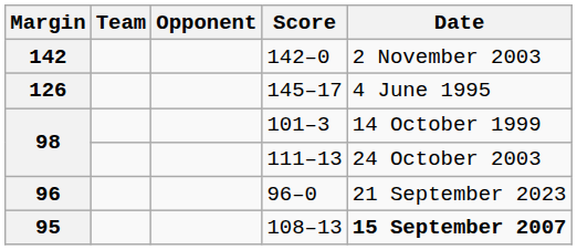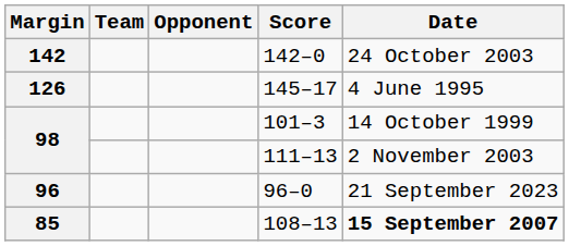 <table class="wikitable">
 <tr>
 <th>Margin</th>
 <th>Team</th>
 <th>Opponent</th>
 <th>Score</th>
 <th>Date</th>
 </tr>
 <tr>
 <th>142</th>
 <td></td>
 <td></td>
 <td>142–0</td>
-<td>2 November 2003</td>
+<td>24 October 2003</td>
 </tr>
 <tr>
 <th>126</th>
 <td></td>
 <td></td>
 <td>145–17</td>
 <td>4 June 1995</td>
 </tr>
 <tr>
 <th rowspan="2">98</th>
 <td></td>
 <td></td>
 <td>101–3</td>
 <td>14 October 1999</td>
 </tr>
 <tr>
 <td></td>
 <td></td>
 <td>111–13</td>
-<td>24 October 2003</td>
+<td>2 November 2003</td>
 </tr>
 <tr>
 <th>96</th>
 <td></td>
 <td></td>
 <td>96–0</td>
 <td>21 September 2023</td>
 </tr>
 <tr>
-<th>95</th>
+<th>85</th>
 <td></td>
 <td></td>
 <td>108–13</td>
 <td><strong>15 September 2007</strong></td>
 </tr>
 </table>
